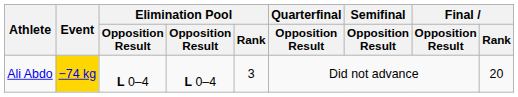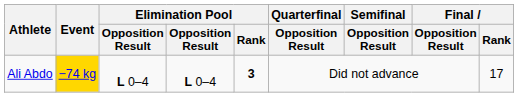 <table class="wikitable" style="font-size:90%">
 <tr>
 <th rowspan="2">Athlete</th>
 <th rowspan="2">Event</th>
 <th colspan=3>Elimination Pool</th>
 <th>Quarterfinal</th>
 <th>Semifinal</th>
 <th colspan=2>Final / </th>
 </tr>
 <tr style="font-size: 95%">
 <th>Opposition<br>Result</th>
 <th>Opposition<br>Result</th>
 <th>Rank</th>
 <th>Opposition<br>Result</th>
 <th>Opposition<br>Result</th>
 <th>Opposition<br>Result</th>
 <th>Rank</th>
 </tr>
 <tr align=center>
 <td align=left><a href='#'>Ali Abdo</a></td>
 <td align=left style="background: gold;"><a href='#'>−74 kg</a></td>
 <td><br><strong>L</strong> 0–4 <sup></sup></td>
 <td><br><strong>L</strong> 0–4 <sup></sup></td>
-<td>3</td>
+<td><strong>3</strong></td>
 <td colspan=3>Did not advance</td>
-<td>20</td>
+<td>17</td>
 </tr>
 </table>
